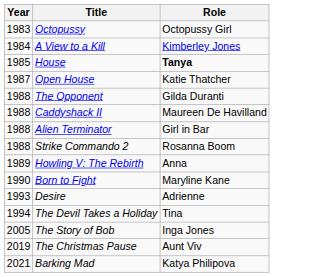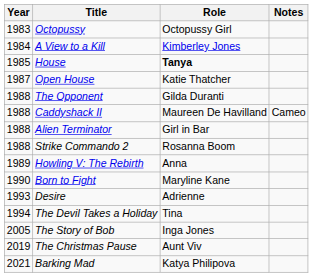 <table class="wikitable sortable">
 <tr>
 <th>Year</th>
 <th>Title</th>
 <th>Role</th>
+<th>Notes</th>
 </tr>
 <tr>
 <td>1983</td>
 <td><em><a href='#'>Octopussy</a></em></td>
 <td>Octopussy Girl</td>
+<td></td>
 </tr>
 <tr>
 <td>1984</td>
 <td><em><a href='#'>A View to a Kill</a></em></td>
 <td><a href='#'>Kimberley Jones</a></td>
+<td></td>
 </tr>
 <tr>
 <td>1985</td>
 <td><em><a href='#'>House</a></em></td>
 <td><strong>Tanya</strong></td>
+<td></td>
 </tr>
 <tr>
 <td>1987</td>
 <td><em><a href='#'>Open House</a></em></td>
 <td>Katie Thatcher</td>
+<td></td>
 </tr>
 <tr>
 <td>1988</td>
 <td><em><a href='#'>The Opponent</a></em></td>
 <td>Gilda Duranti</td>
+<td></td>
 </tr>
 <tr>
 <td>1988</td>
 <td><em><a href='#'>Caddyshack II</a></em></td>
 <td>Maureen De Havilland</td>
+<td>Cameo</td>
 </tr>
 <tr>
 <td>1988</td>
 <td><em><a href='#'>Alien Terminator</a></em></td>
 <td>Girl in Bar</td>
+<td></td>
 </tr>
 <tr>
 <td>1988</td>
 <td><em>Strike Commando 2</em></td>
 <td>Rosanna Boom</td>
+<td></td>
 </tr>
 <tr>
 <td>1989</td>
 <td><em><a href='#'>Howling V: The Rebirth</a></em></td>
 <td>Anna</td>
+<td></td>
 </tr>
 <tr>
 <td>1990</td>
 <td><em><a href='#'>Born to Fight</a></em></td>
 <td>Maryline Kane</td>
+<td></td>
 </tr>
 <tr>
 <td>1993</td>
 <td><em>Desire</em></td>
 <td>Adrienne</td>
+<td></td>
 </tr>
 <tr>
 <td>1994</td>
 <td><em>The Devil Takes a Holiday</em></td>
 <td>Tina</td>
+<td></td>
 </tr>
 <tr>
 <td>2005</td>
 <td><em>The Story of Bob</em></td>
 <td>Inga Jones</td>
+<td></td>
 </tr>
 <tr>
 <td>2019</td>
 <td><em>The Christmas Pause</em></td>
 <td>Aunt Viv</td>
+<td></td>
 </tr>
 <tr>
 <td>2021</td>
 <td><em>Barking Mad</em></td>
 <td>Katya Philipova</td>
+<td></td>
 </tr>
 </table>
